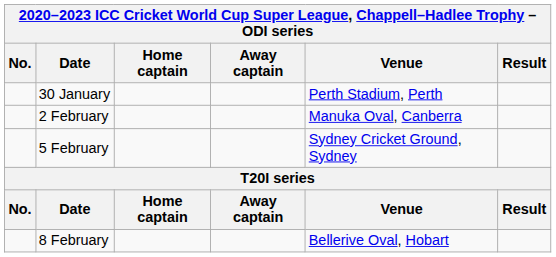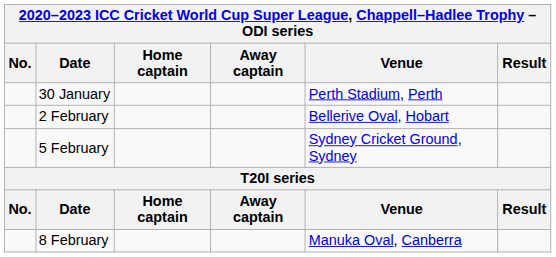 <table class="wikitable">
 <tr>
 <th colspan="9"><a href='#'>2020–2023 ICC Cricket World Cup Super League</a>, <a href='#'>Chappell–Hadlee Trophy</a> – ODI series</th>
 </tr>
 <tr>
 <th>No.</th>
 <th>Date</th>
 <th>Home captain</th>
 <th>Away captain</th>
 <th>Venue</th>
 <th>Result</th>
 </tr>
 <tr>
 <td></td>
 <td>30 January</td>
 <td></td>
 <td></td>
 <td><a href='#'>Perth Stadium</a>, <a href='#'>Perth</a></td>
 <td></td>
 </tr>
 <tr>
 <td></td>
 <td>2 February</td>
 <td></td>
 <td></td>
-<td><a href='#'>Manuka Oval</a>, <a href='#'>Canberra</a></td>
+<td><a href='#'>Bellerive Oval</a>, <a href='#'>Hobart</a></td>
 <td></td>
 </tr>
 <tr>
 <td></td>
 <td>5 February</td>
 <td></td>
 <td></td>
 <td><a href='#'>Sydney Cricket Ground</a>, <a href='#'>Sydney</a></td>
 <td></td>
 </tr>
 <tr>
 <th colspan="9">T20I series</th>
 </tr>
 <tr>
 <th>No.</th>
 <th>Date</th>
 <th>Home captain</th>
 <th>Away captain</th>
 <th>Venue</th>
 <th>Result</th>
 </tr>
 <tr>
 <td></td>
 <td>8 February</td>
 <td></td>
 <td></td>
-<td><a href='#'>Bellerive Oval</a>, <a href='#'>Hobart</a></td>
+<td><a href='#'>Manuka Oval</a>, <a href='#'>Canberra</a></td>
 <td></td>
 </tr>
 </table>
